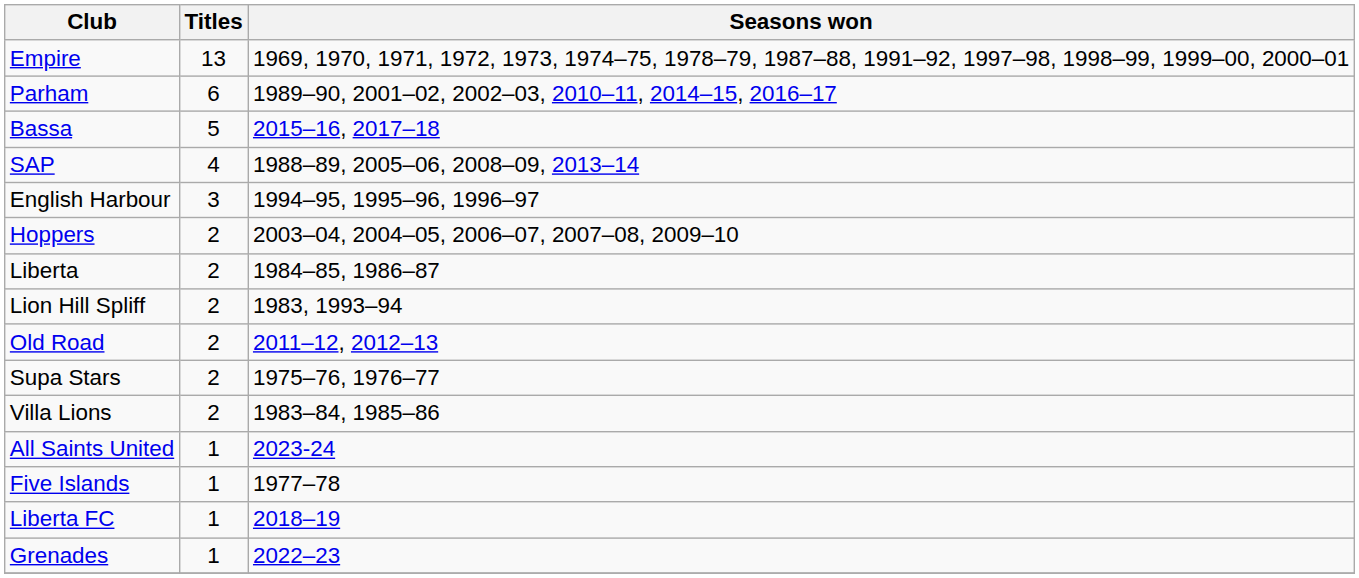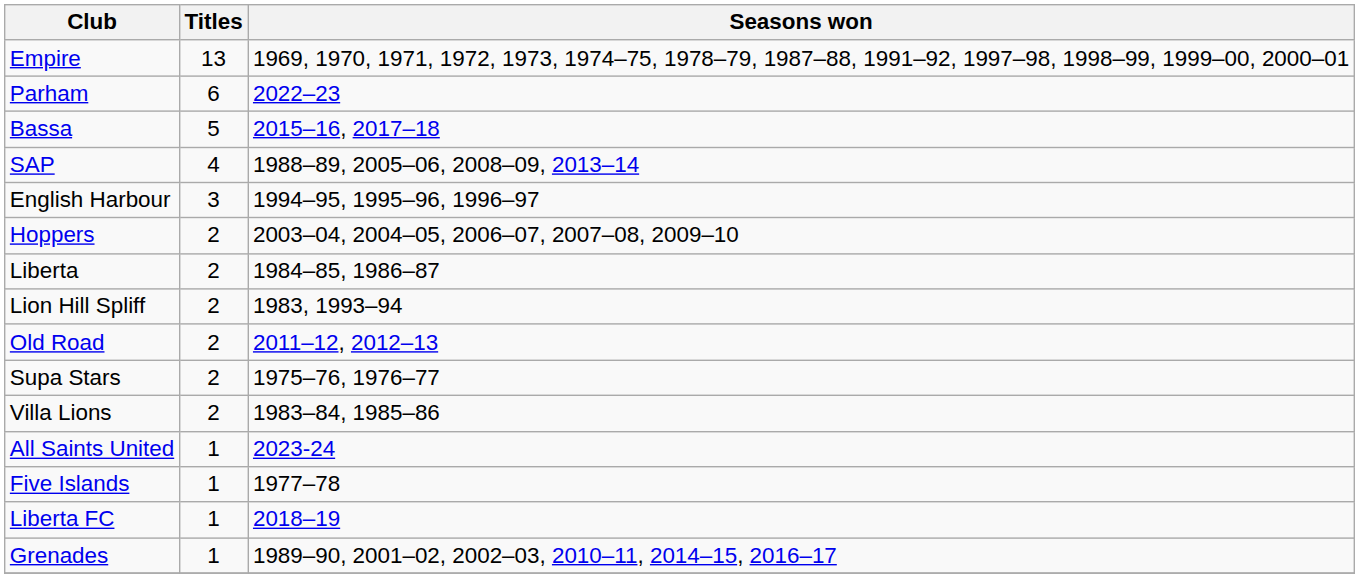 <table class="wikitable sortable plainrowheaders">
 <tr>
 <th scope=col>Club</th>
 <th scope=col>Titles</th>
 <th scope=col>Seasons won</th>
 </tr>
 <tr>
 <td><a href='#'>Empire</a></td>
 <td align=center>13</td>
 <td>1969, 1970, 1971, 1972, 1973, 1974–75, 1978–79, 1987–88, 1991–92, 1997–98, 1998–99, 1999–00, 2000–01</td>
 </tr>
 <tr>
 <td><a href='#'>Parham</a></td>
 <td align=center>6</td>
-<td>1989–90, 2001–02, 2002–03, <a href='#'>2010–11</a>, <a href='#'>2014–15</a>, <a href='#'>2016–17</a></td>
+<td><a href='#'>2022–23</a></td>
 </tr>
 <tr>
 <td><a href='#'>Bassa</a></td>
 <td align=center>5</td>
 <td><a href='#'>2015–16</a>, <a href='#'>2017–18</a></td>
 </tr>
 <tr>
 <td><a href='#'>SAP</a></td>
 <td align=center>4</td>
 <td>1988–89, 2005–06, 2008–09, <a href='#'>2013–14</a></td>
 </tr>
 <tr>
 <td>English Harbour</td>
 <td align=center>3</td>
 <td>1994–95, 1995–96, 1996–97</td>
 </tr>
 <tr>
 <td><a href='#'>Hoppers</a></td>
 <td align=center>2</td>
 <td>2003–04, 2004–05, 2006–07, 2007–08, 2009–10</td>
 </tr>
 <tr>
 <td>Liberta</td>
 <td align=center>2</td>
 <td>1984–85, 1986–87</td>
 </tr>
 <tr>
 <td>Lion Hill Spliff</td>
 <td align=center>2</td>
 <td>1983, 1993–94</td>
 </tr>
 <tr>
 <td><a href='#'>Old Road</a></td>
 <td align=center>2</td>
 <td><a href='#'>2011–12</a>, <a href='#'>2012–13</a></td>
 </tr>
 <tr>
 <td>Supa Stars</td>
 <td align=center>2</td>
 <td>1975–76, 1976–77</td>
 </tr>
 <tr>
 <td>Villa Lions</td>
 <td align=center>2</td>
 <td>1983–84, 1985–86</td>
 </tr>
 <tr>
 <td><a href='#'>All Saints United</a></td>
 <td align=center>1</td>
 <td><a href='#'>2023-24</a></td>
 </tr>
 <tr>
 <td><a href='#'>Five Islands</a></td>
 <td align=center>1</td>
 <td>1977–78</td>
 </tr>
 <tr>
 <td><a href='#'>Liberta FC</a></td>
 <td align=center>1</td>
 <td><a href='#'>2018–19</a></td>
 </tr>
 <tr>
 <td><a href='#'>Grenades</a></td>
 <td align=center>1</td>
-<td><a href='#'>2022–23</a></td>
+<td>1989–90, 2001–02, 2002–03, <a href='#'>2010–11</a>, <a href='#'>2014–15</a>, <a href='#'>2016–17</a></td>
 </tr>
 <tr>
 </tr>
 </table>
